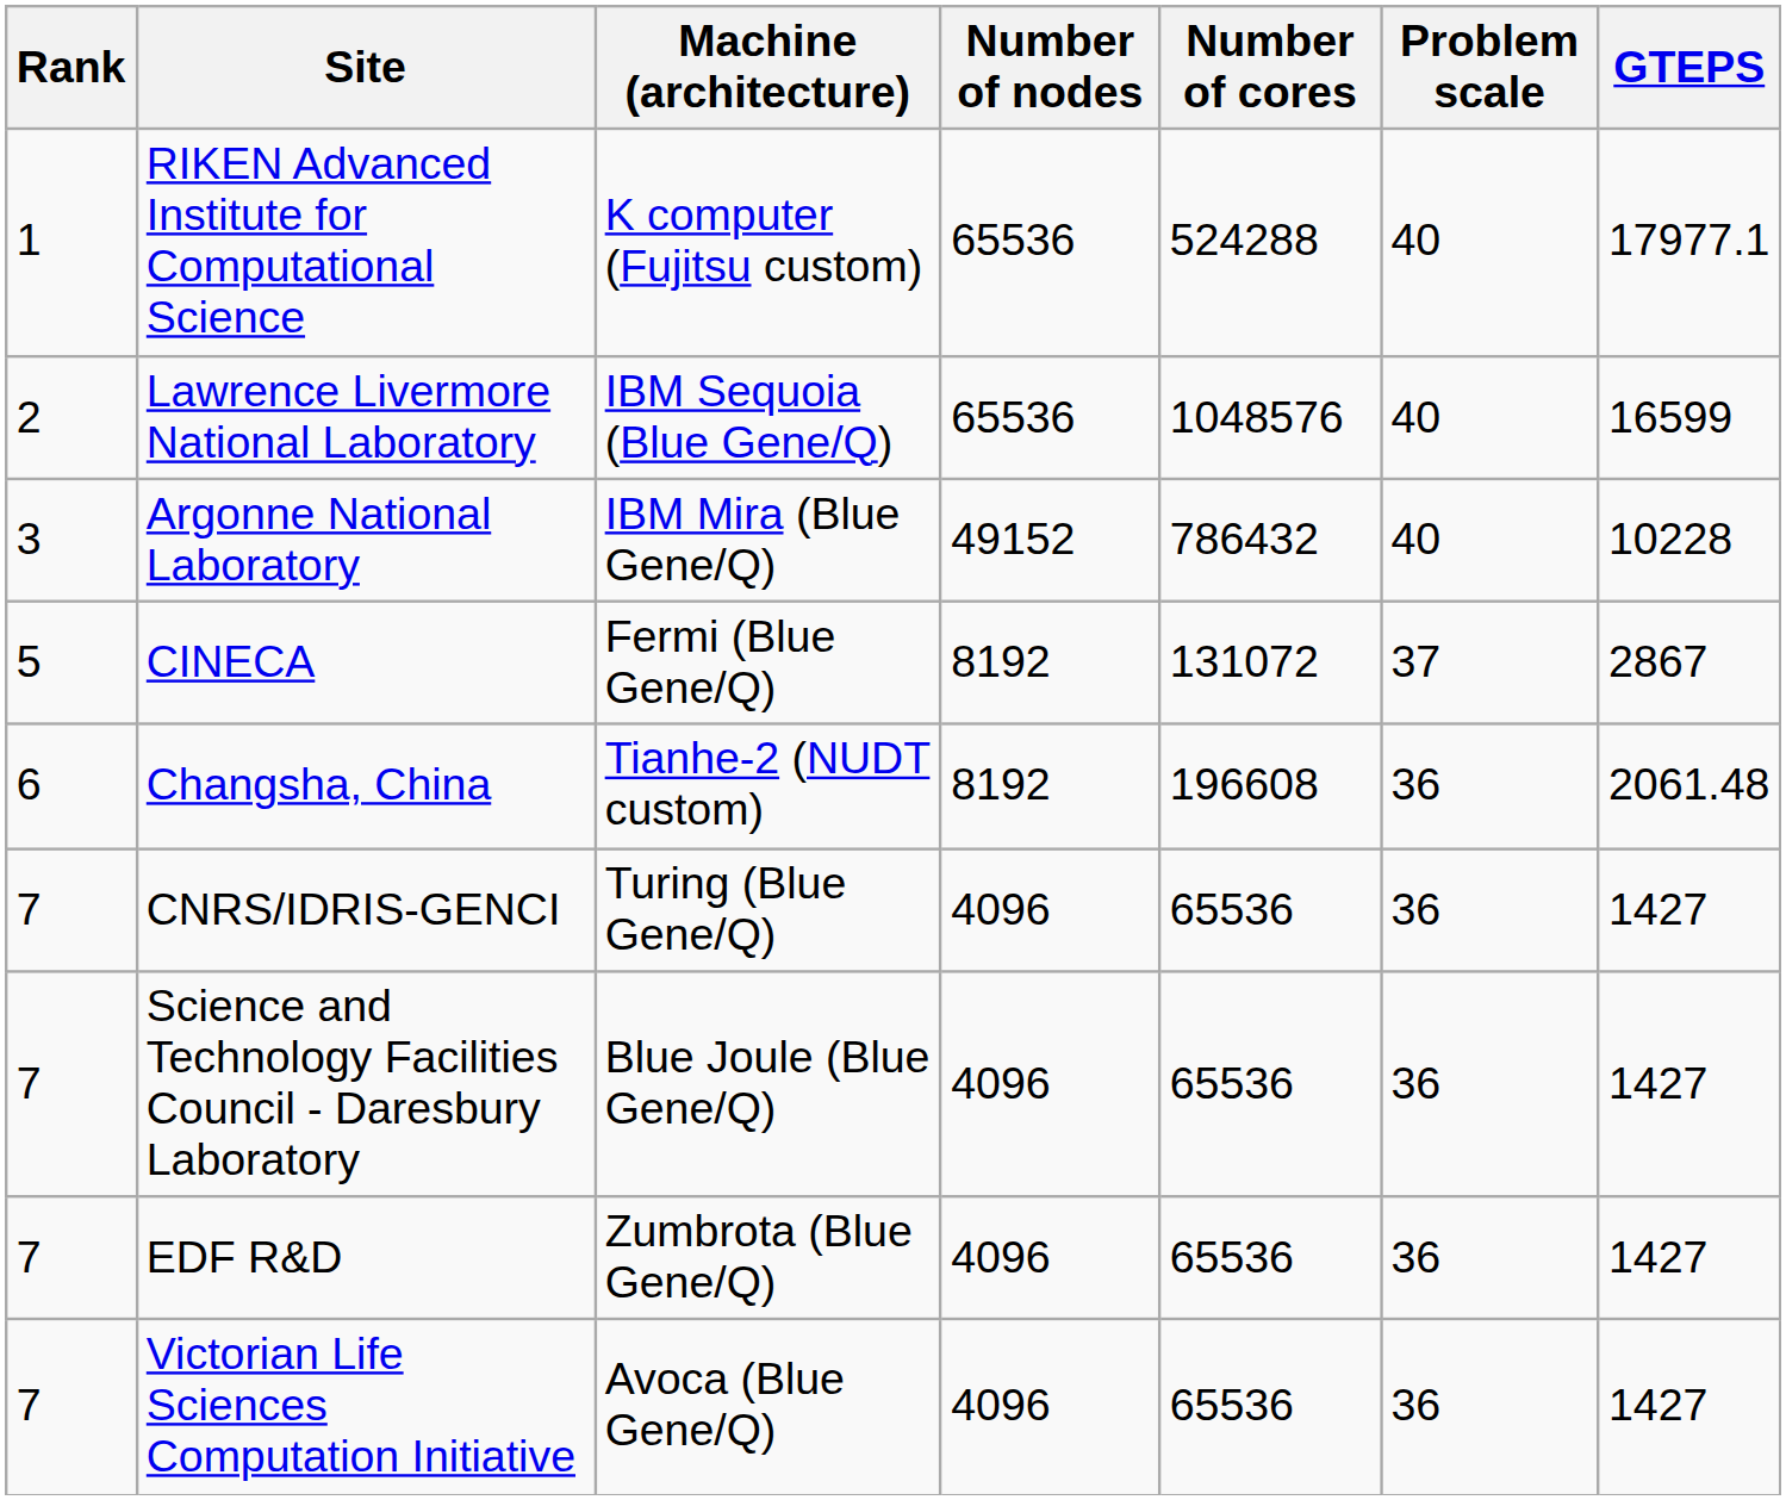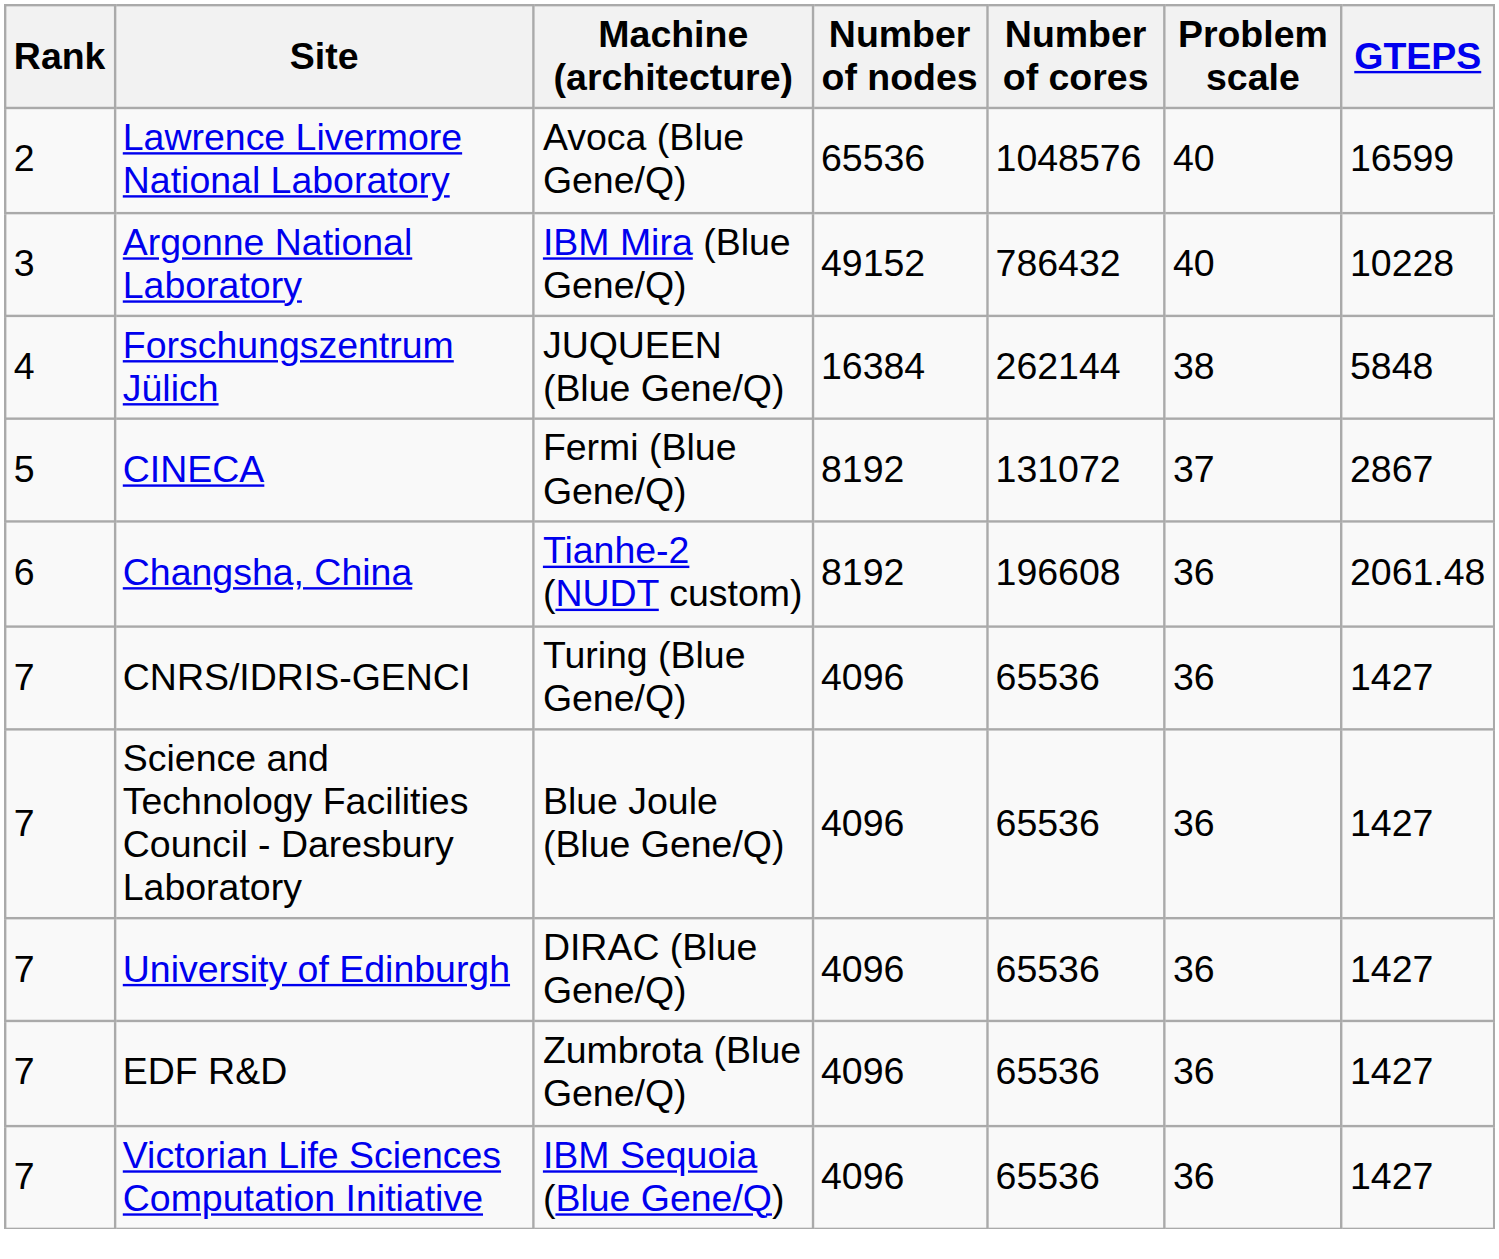 <table class="wikitable sortable" style="width:100%;font-size:98%;">
 <tr>
 <th>Rank</th>
 <th>Site</th>
 <th>Machine (architecture)</th>
 <th>Number of nodes</th>
 <th>Number of cores</th>
 <th>Problem scale</th>
 <th><a href='#'>GTEPS</a></th>
 </tr>
 <tr>
-<td>1</td>
-<td><a href='#'>RIKEN Advanced Institute for Computational Science</a></td>
-<td><a href='#'>K computer</a> (<a href='#'>Fujitsu</a> custom)</td>
-<td>65536</td>
-<td>524288</td>
-<td>40</td>
-<td>17977.1</td>
-</tr>
-<tr>
 <td>2</td>
 <td><a href='#'>Lawrence Livermore National Laboratory</a></td>
-<td><a href='#'>IBM Sequoia</a> (<a href='#'>Blue Gene/Q</a>)</td>
+<td>Avoca (Blue Gene/Q)</td>
 <td>65536</td>
 <td>1048576</td>
 <td>40</td>
 <td>16599</td>
 </tr>
 <tr>
 <td>3</td>
 <td><a href='#'>Argonne National Laboratory</a></td>
 <td><a href='#'>IBM Mira</a> (Blue Gene/Q)</td>
 <td>49152</td>
 <td>786432</td>
 <td>40</td>
 <td>10228</td>
+</tr>
+<tr>
+<td>4</td>
+<td><a href='#'>Forschungszentrum Jülich</a></td>
+<td>JUQUEEN (Blue Gene/Q)</td>
+<td>16384</td>
+<td>262144</td>
+<td>38</td>
+<td>5848</td>
 </tr>
 <tr>
 <td>5</td>
 <td><a href='#'>CINECA</a></td>
 <td>Fermi (Blue Gene/Q)</td>
 <td>8192</td>
 <td>131072</td>
 <td>37</td>
 <td>2867</td>
 </tr>
 <tr>
 <td>6</td>
 <td><a href='#'>Changsha, China</a></td>
 <td><a href='#'>Tianhe-2</a> (<a href='#'>NUDT</a> custom)</td>
 <td>8192</td>
 <td>196608</td>
 <td>36</td>
 <td>2061.48</td>
 </tr>
 <tr>
 <td>7</td>
 <td>CNRS/IDRIS-GENCI</td>
 <td>Turing (Blue Gene/Q)</td>
 <td>4096</td>
 <td>65536</td>
 <td>36</td>
 <td>1427</td>
 </tr>
 <tr>
 <td>7</td>
 <td>Science and Technology Facilities Council - Daresbury Laboratory</td>
 <td>Blue Joule (Blue Gene/Q)</td>
 <td>4096</td>
 <td>65536</td>
 <td>36</td>
 <td>1427</td>
 </tr>
 <tr>
 <td>7</td>
+<td><a href='#'>University of Edinburgh</a></td>
+<td>DIRAC (Blue Gene/Q)</td>
+<td>4096</td>
+<td>65536</td>
+<td>36</td>
+<td>1427</td>
+</tr>
+<tr>
+<td>7</td>
 <td>EDF R&D</td>
 <td>Zumbrota (Blue Gene/Q)</td>
 <td>4096</td>
 <td>65536</td>
 <td>36</td>
 <td>1427</td>
 </tr>
 <tr>
 <td>7</td>
 <td><a href='#'>Victorian Life Sciences Computation Initiative</a></td>
-<td>Avoca (Blue Gene/Q)</td>
+<td><a href='#'>IBM Sequoia</a> (<a href='#'>Blue Gene/Q</a>)</td>
 <td>4096</td>
 <td>65536</td>
 <td>36</td>
 <td>1427</td>
 </tr>
 </table>
